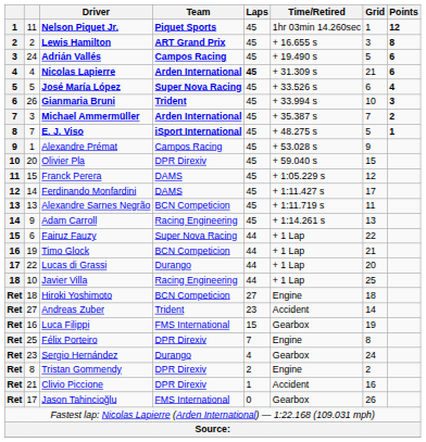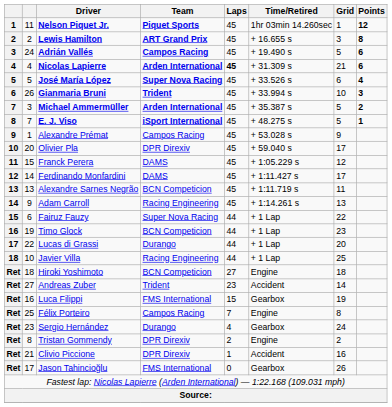 <table class="wikitable" style="font-size:85%">
 <tr>
 <th></th>
 <th></th>
 <th>Driver</th>
 <th>Team</th>
 <th>Laps</th>
 <th>Time/Retired</th>
 <th>Grid</th>
 <th>Points</th>
 </tr>
 <tr>
 <th>1</th>
 <td align="center">11</td>
 <td> <strong><a href='#'>Nelson Piquet Jr.</a></strong></td>
 <td><strong><a href='#'>Piquet Sports</a></strong></td>
 <td>45</td>
 <td>1hr 03min 14.260sec</td>
 <td>1</td>
 <td><strong>12</strong></td>
 </tr>
 <tr>
 <th>2</th>
 <td align="center">2</td>
 <td> <strong><a href='#'>Lewis Hamilton</a></strong></td>
 <td><strong><a href='#'>ART Grand Prix</a></strong></td>
 <td>45</td>
 <td>+ 16.655 s</td>
 <td>3</td>
 <td><strong>8</strong></td>
 </tr>
 <tr>
 <th>3</th>
 <td align="center">24</td>
 <td> <strong><a href='#'>Adrián Vallés</a></strong></td>
 <td><strong><a href='#'>Campos Racing</a></strong></td>
 <td>45</td>
 <td>+ 19.490 s</td>
 <td>5</td>
 <td><strong>6</strong></td>
 </tr>
 <tr>
 <th>4</th>
 <td align="center">4</td>
 <td> <strong><a href='#'>Nicolas Lapierre</a></strong></td>
 <td><strong><a href='#'>Arden International</a></strong></td>
 <td><strong>45</strong></td>
 <td>+ 31.309 s</td>
 <td>21</td>
 <td><strong>6</strong></td>
 </tr>
 <tr>
 <th>5</th>
 <td align="center">5</td>
 <td> <strong><a href='#'>José María López</a></strong></td>
 <td><strong><a href='#'>Super Nova Racing</a></strong></td>
 <td>45</td>
 <td>+ 33.526 s</td>
 <td>6</td>
 <td><strong>4</strong></td>
 </tr>
 <tr>
 <th>6</th>
 <td align="center">26</td>
 <td> <strong><a href='#'>Gianmaria Bruni</a></strong></td>
 <td><strong><a href='#'>Trident</a></strong></td>
 <td>45</td>
 <td>+ 33.994 s</td>
 <td>10</td>
 <td><strong>3</strong></td>
 </tr>
 <tr>
 <th>7</th>
 <td align="center">3</td>
 <td> <strong><a href='#'>Michael Ammermüller</a></strong></td>
 <td><strong><a href='#'>Arden International</a></strong></td>
 <td>45</td>
 <td>+ 35.387 s</td>
-<td>7</td>
+<td>5</td>
 <td><strong>2</strong></td>
 </tr>
 <tr>
 <th>8</th>
 <td align="center">7</td>
 <td> <strong><a href='#'>E. J. Viso</a></strong></td>
 <td><strong><a href='#'>iSport International</a></strong></td>
 <td>45</td>
 <td>+ 48.275 s</td>
 <td>5</td>
 <td><strong>1</strong></td>
 </tr>
 <tr>
 <th>9</th>
 <td align="center">1</td>
 <td> <a href='#'>Alexandre Prémat</a></td>
 <td><a href='#'>Campos Racing</a></td>
 <td>45</td>
 <td>+ 53.028 s</td>
 <td>9</td>
 <td></td>
 </tr>
 <tr>
 <th>10</th>
 <td align="center">20</td>
 <td> <a href='#'>Olivier Pla</a></td>
 <td><a href='#'>DPR Direxiv</a></td>
 <td>45</td>
 <td>+ 59.040 s</td>
-<td>15</td>
+<td>17</td>
 <td></td>
 </tr>
 <tr>
 <th>11</th>
 <td align="center">15</td>
 <td> <a href='#'>Franck Perera</a></td>
 <td><a href='#'>DAMS</a></td>
 <td>45</td>
 <td>+ 1:05.229 s</td>
 <td>12</td>
 <td></td>
 </tr>
 <tr>
 <th>12</th>
 <td align="center">14</td>
 <td> <a href='#'>Ferdinando Monfardini</a></td>
 <td><a href='#'>DAMS</a></td>
 <td>45</td>
 <td>+ 1:11.427 s</td>
 <td>17</td>
 <td></td>
 </tr>
 <tr>
 <th>13</th>
 <td align="center">13</td>
 <td> <a href='#'>Alexandre Sarnes Negrão</a></td>
 <td><a href='#'>BCN Competicion</a></td>
 <td>45</td>
 <td>+ 1:11.719 s</td>
 <td>11</td>
 <td></td>
 </tr>
 <tr>
 <th>14</th>
 <td align="center">9</td>
 <td> <a href='#'>Adam Carroll</a></td>
 <td><a href='#'>Racing Engineering</a></td>
 <td>45</td>
 <td>+ 1:14.261 s</td>
 <td>13</td>
 <td></td>
 </tr>
 <tr>
 <th>15</th>
 <td align="center">6</td>
 <td> <a href='#'>Fairuz Fauzy</a></td>
 <td><a href='#'>Super Nova Racing</a></td>
 <td>44</td>
 <td>+ 1 Lap</td>
 <td>22</td>
 <td></td>
 </tr>
 <tr>
 <th>16</th>
 <td align="center">19</td>
 <td> <a href='#'>Timo Glock</a></td>
 <td><a href='#'>BCN Competicion</a></td>
 <td>44</td>
 <td>+ 1 Lap</td>
-<td>21</td>
+<td>23</td>
 <td></td>
 </tr>
 <tr>
 <th>17</th>
 <td align="center">22</td>
 <td> <a href='#'>Lucas di Grassi</a></td>
 <td><a href='#'>Durango</a></td>
 <td>44</td>
 <td>+ 1 Lap</td>
 <td>20</td>
 <td></td>
 </tr>
 <tr>
 <th>18</th>
 <td align="center">10</td>
 <td> <a href='#'>Javier Villa</a></td>
 <td><a href='#'>Racing Engineering</a></td>
 <td>44</td>
 <td>+ 1 Lap</td>
 <td>25</td>
 <td></td>
 </tr>
 <tr>
 <th>Ret</th>
 <td align="center">18</td>
 <td> <a href='#'>Hiroki Yoshimoto</a></td>
 <td><a href='#'>BCN Competicion</a></td>
 <td>27</td>
 <td>Engine</td>
 <td>18</td>
 <td></td>
 </tr>
 <tr>
 <th>Ret</th>
 <td align="center">27</td>
 <td> <a href='#'>Andreas Zuber</a></td>
 <td><a href='#'>Trident</a></td>
 <td>23</td>
 <td>Accident</td>
 <td>14</td>
 <td></td>
 </tr>
 <tr>
 <th>Ret</th>
 <td align="center">16</td>
 <td> <a href='#'>Luca Filippi</a></td>
 <td><a href='#'>FMS International</a></td>
 <td>15</td>
 <td>Gearbox</td>
 <td>19</td>
 <td></td>
 </tr>
 <tr>
 <th>Ret</th>
 <td align="center">25</td>
 <td> <a href='#'>Félix Porteiro</a></td>
-<td><a href='#'>DPR Direxiv</a></td>
+<td><a href='#'>Campos Racing</a></td>
 <td>7</td>
 <td>Engine</td>
 <td>8</td>
 <td></td>
 </tr>
 <tr>
 <th>Ret</th>
 <td align="center">23</td>
 <td> <a href='#'>Sergio Hernández</a></td>
 <td><a href='#'>Durango</a></td>
 <td>4</td>
 <td>Gearbox</td>
 <td>24</td>
 <td></td>
 </tr>
 <tr>
 <th>Ret</th>
 <td align="center">8</td>
 <td> <a href='#'>Tristan Gommendy</a></td>
 <td><a href='#'>DPR Direxiv</a></td>
 <td>2</td>
 <td>Engine</td>
 <td>2</td>
 <td></td>
 </tr>
 <tr>
 <th>Ret</th>
 <td align="center">21</td>
 <td> <a href='#'>Clivio Piccione</a></td>
 <td><a href='#'>DPR Direxiv</a></td>
 <td>1</td>
 <td>Accident</td>
 <td>16</td>
 <td></td>
 </tr>
 <tr>
 <th>Ret</th>
 <td align="center">17</td>
 <td> <a href='#'>Jason Tahincioğlu</a></td>
 <td><a href='#'>FMS International</a></td>
 <td>0</td>
 <td>Gearbox</td>
 <td>26</td>
 <td></td>
 </tr>
 <tr>
 <td colspan="8" align="center"><em>Fastest lap: <a href='#'>Nicolas Lapierre</a> (<a href='#'>Arden International</a>) — 1:22.168 (109.031 mph)</em></td>
 </tr>
 <tr>
 <th colspan="8">Source:</th>
 </tr>
 <tr>
 </tr>
 </table>
